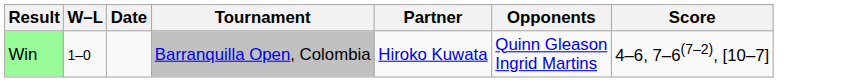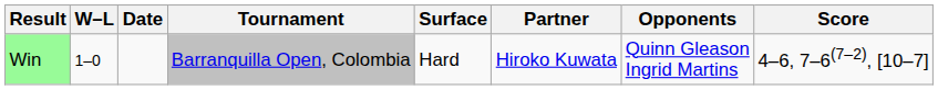 <table class="sortable wikitable">
 <tr>
 <th>Result</th>
 <th class="unsortable">W–L</th>
 <th>Date</th>
 <th>Tournament</th>
+<th>Surface</th>
 <th>Partner</th>
 <th>Opponents</th>
 <th class="unsortable">Score</th>
 </tr>
 <tr>
 <td style=background:#98fb98>Win</td>
 <td><small>1–0</small></td>
 <td><a href='#'></a></td>
 <td bgcolor=silver><a href='#'>Barranquilla Open</a>, Colombia</td>
+<td>Hard</td>
 <td> <a href='#'>Hiroko Kuwata</a></td>
 <td> <a href='#'>Quinn Gleason</a> <br>  <a href='#'>Ingrid Martins</a></td>
 <td>4–6, 7–6<sup>(7–2)</sup>, [10–7]</td>
 </tr>
 </table>
